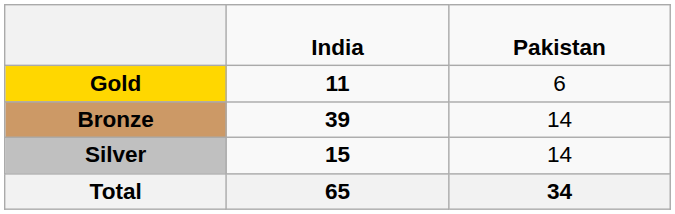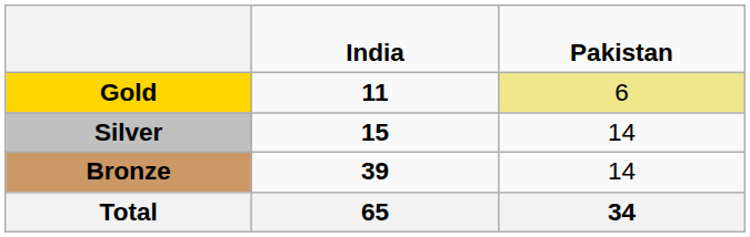 <table class="wikitable" style="text-align:center">
 <tr>
 <th style="width:150px;"></th>
 <td style="width:150px;" style="background-color:#0044AA"><span><br><strong>India</strong></span></td>
 <td style="width:150px;"style="background-color:green"><span><br><strong>Pakistan</strong></span></td>
 </tr>
 <tr>
 <td style="background:gold"><strong>Gold</strong></td>
 <td><strong>11</strong></td>
-<td>6</td>
+<td style="background: khaki;">6</td>
+</tr>
+<tr>
+<td style="background:silver"><strong>Silver</strong></td>
+<td><strong>15</strong></td>
+<td>14</td>
 </tr>
 <tr>
 <td style="background:#cc9966"><strong>Bronze</strong></td>
 <td><strong>39</strong></td>
-<td>14</td>
-</tr>
-<tr>
-<td style="background:silver"><strong>Silver</strong></td>
-<td><strong>15</strong></td>
 <td>14</td>
 </tr>
 <tr>
 <th>Total</th>
 <th><strong>65</strong></th>
 <th>34</th>
 </tr>
 </table>
